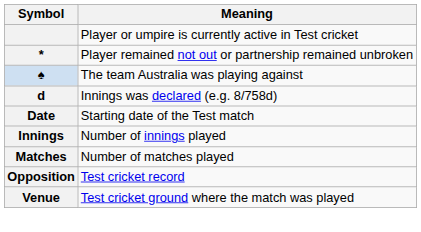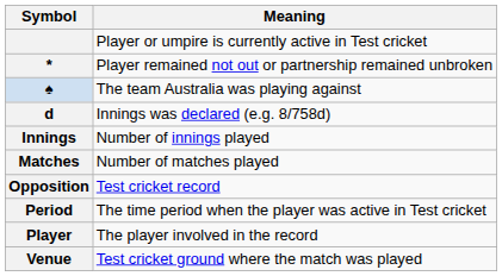 <table class="wikitable plainrowheaders">
 <tr>
 <th scope=col>Symbol</th>
 <th scope=col>Meaning</th>
 </tr>
 <tr>
 <th scope=row></th>
 <td>Player or umpire is currently active in Test cricket</td>
 </tr>
 <tr>
 <th scope=row>*</th>
 <td>Player remained <a href='#'>not out</a> or partnership remained unbroken</td>
 </tr>
 <tr>
 <th scope=row style=background:#cee0f2;>♠</th>
 <td>The team Australia was playing against</td>
 </tr>
 <tr>
 <th scope=row>d</th>
 <td>Innings was <a href='#'>declared</a> (e.g. 8/758d)</td>
 </tr>
 <tr>
-<th scope=row>Date</th>
-<td>Starting date of the Test match</td>
-</tr>
-<tr>
 <th scope=row>Innings</th>
 <td>Number of <a href='#'>innings</a> played</td>
 </tr>
 <tr>
 <th scope=row>Matches</th>
 <td>Number of matches played</td>
 </tr>
 <tr>
 <th scope=row>Opposition</th>
 <td><a href='#'>Test cricket record</a></td>
 </tr>
 <tr>
+<th scope=row>Period</th>
+<td>The time period when the player was active in Test cricket</td>
+</tr>
+<tr>
+<th scope=row>Player</th>
+<td>The player involved in the record</td>
+</tr>
+<tr>
 <th scope=row>Venue</th>
 <td><a href='#'>Test cricket ground</a> where the match was played</td>
 </tr>
 </table>
